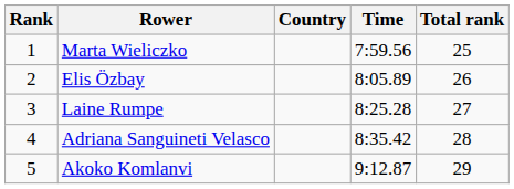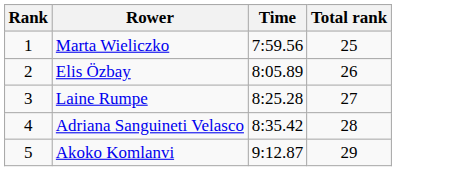 <table class="wikitable" style="text-align:center">
 <tr>
 <th>Rank</th>
 <th>Rower</th>
-<th>Country</th>
 <th>Time</th>
 <th>Total rank</th>
 </tr>
 <tr>
 <td>1</td>
 <td align="left"><a href='#'>Marta Wieliczko</a></td>
-<td align="left"></td>
 <td>7:59.56</td>
 <td>25</td>
 </tr>
 <tr>
 <td>2</td>
 <td align="left"><a href='#'>Elis Özbay</a></td>
-<td align="left"></td>
 <td>8:05.89</td>
 <td>26</td>
 </tr>
 <tr>
 <td>3</td>
 <td align="left"><a href='#'>Laine Rumpe</a></td>
-<td align="left"></td>
 <td>8:25.28</td>
 <td>27</td>
 </tr>
 <tr>
 <td>4</td>
 <td align="left"><a href='#'>Adriana Sanguineti Velasco</a></td>
-<td align="left"></td>
 <td>8:35.42</td>
 <td>28</td>
 </tr>
 <tr>
 <td>5</td>
 <td align="left"><a href='#'>Akoko Komlanvi</a></td>
-<td align="left"></td>
 <td>9:12.87</td>
 <td>29</td>
 </tr>
 </table>
